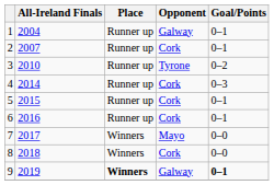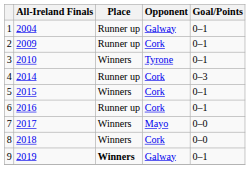 <table class="wikitable collapsible">
 <tr>
 <th></th>
 <th>All-Ireland Finals</th>
 <th>Place</th>
 <th>Opponent</th>
 <th>Goal/Points</th>
 </tr>
 <tr>
 <td>1</td>
 <td><a href='#'>2004</a></td>
 <td>Runner up</td>
 <td><a href='#'>Galway</a></td>
 <td>0–1</td>
 </tr>
 <tr>
 <td>2</td>
-<td><a href='#'>2007</a></td>
+<td><a href='#'>2009</a></td>
 <td>Runner up</td>
 <td><a href='#'>Cork</a></td>
 <td>0–1</td>
 </tr>
 <tr>
 <td>3</td>
 <td><a href='#'>2010</a></td>
-<td>Runner up</td>
+<td>Winners</td>
 <td><a href='#'>Tyrone</a></td>
-<td>0–2</td>
+<td>0–1</td>
 </tr>
 <tr>
 <td>4</td>
 <td><a href='#'>2014</a></td>
 <td>Runner up</td>
 <td><a href='#'>Cork</a></td>
 <td>0–3</td>
 </tr>
 <tr>
 <td>5</td>
 <td><a href='#'>2015</a></td>
-<td>Runner up</td>
+<td>Winners</td>
 <td><a href='#'>Cork</a></td>
 <td>0–1</td>
 </tr>
 <tr>
 <td>6</td>
 <td><a href='#'>2016</a></td>
 <td>Runner up</td>
 <td><a href='#'>Cork</a></td>
 <td>0–1</td>
 </tr>
 <tr>
 <td>7</td>
 <td><a href='#'>2017</a></td>
 <td>Winners</td>
 <td><a href='#'>Mayo</a></td>
 <td>0–0</td>
 </tr>
 <tr>
 <td>8</td>
 <td><a href='#'>2018</a></td>
 <td>Winners</td>
 <td><a href='#'>Cork</a></td>
 <td>0–0</td>
 </tr>
 <tr>
 <td>9</td>
 <td><a href='#'>2019</a></td>
 <td><strong>Winners</strong></td>
 <td><a href='#'>Galway</a></td>
-<td><strong>0–1</strong></td>
+<td>0–1</td>
 </tr>
 <tr>
 </tr>
 </table>
